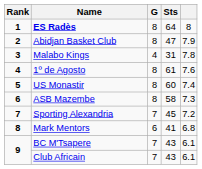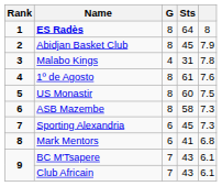 <table class="wikitable" style="text-align:center; font-size:90%;">
 <tr>
 <th width=10px>Rank</th>
 <th width=175px>Name</th>
 <th width=15px>G</th>
 <th width=10px>Sts</th>
 <th width=10px></th>
 </tr>
 <tr>
 <td><strong>1</strong></td>
 <td align=left> <strong><a href='#'>ES Radès</a></strong></td>
 <td>8</td>
 <td>64</td>
 <td>8</td>
 </tr>
 <tr>
 <td><strong>2</strong></td>
 <td align=left> <a href='#'>Abidjan Basket Club</a></td>
 <td>8</td>
-<td>47</td>
+<td>45</td>
 <td>7.9</td>
 </tr>
 <tr>
 <td><strong>3</strong></td>
 <td align=left> <a href='#'>Malabo Kings</a></td>
 <td>4</td>
 <td>31</td>
 <td>7.8</td>
 </tr>
 <tr>
 <td><strong>4</strong></td>
 <td align=left> <a href='#'>1º de Agosto</a></td>
 <td>8</td>
 <td>61</td>
 <td>7.6</td>
 </tr>
 <tr>
 <td><strong>5</strong></td>
 <td align=left> <a href='#'>US Monastir</a></td>
 <td>8</td>
 <td>60</td>
-<td>7.4</td>
+<td>7.5</td>
 </tr>
 <tr>
 <td><strong>6</strong></td>
 <td align=left> <a href='#'>ASB Mazembe</a></td>
 <td>8</td>
 <td>58</td>
 <td>7.3</td>
 </tr>
 <tr>
 <td><strong>7</strong></td>
 <td align=left> <a href='#'>Sporting Alexandria</a></td>
-<td>7</td>
+<td>6</td>
 <td>45</td>
-<td>7.2</td>
+<td>7.3</td>
 </tr>
 <tr>
 <td><strong>8</strong></td>
 <td align=left> <a href='#'>Mark Mentors</a></td>
 <td>6</td>
 <td>41</td>
 <td>6.8</td>
 </tr>
 <tr>
 <td rowspan=2><strong>9</strong></td>
 <td align=left> <a href='#'>BC M'Tsapere</a></td>
 <td>7</td>
 <td>43</td>
 <td>6.1</td>
 </tr>
 <tr>
 <td align=left> <a href='#'>Club Africain</a></td>
 <td>7</td>
 <td>43</td>
 <td>6.1</td>
 </tr>
 </table>
